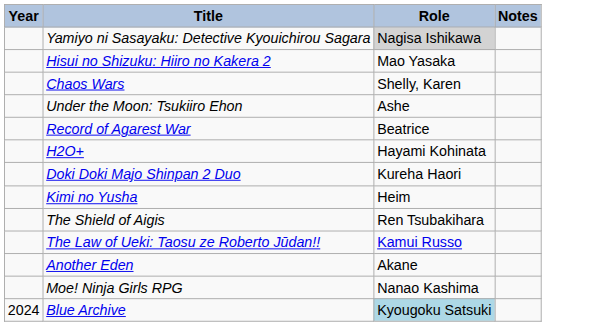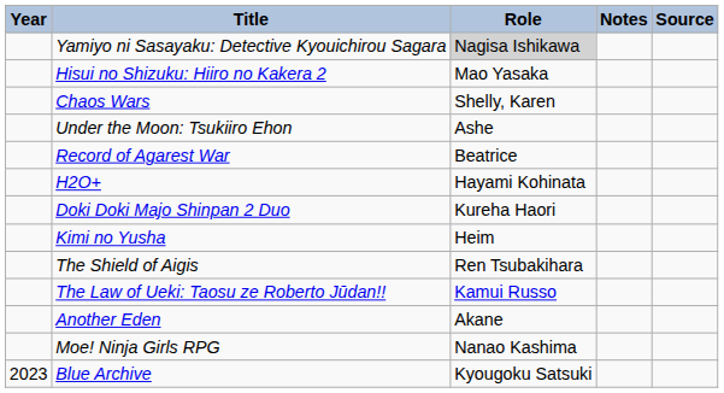 <table class="wikitable sortable plainrowheaders" style="width=95%;  font-size: 95%;">
 <tr>
 <th style="background:#b0c4de;">Year</th>
 <th style="background:#b0c4de;">Title</th>
 <th style="background:#b0c4de;">Role </th>
 <th style="background:#b0c4de;" class="unsortable">Notes</th>
+<th style="background:#b0c4de;" class="unsortable">Source</th>
 </tr>
 <tr>
 <td></td>
 <td><em>Yamiyo ni Sasayaku: Detective Kyouichirou Sagara</em></td>
 <td style="background: lightgrey;">Nagisa Ishikawa</td>
+<td> </td>
 <td> </td>
 </tr>
 <tr>
 <td></td>
 <td><em><a href='#'>Hisui no Shizuku: Hiiro no Kakera 2</a></em></td>
 <td>Mao Yasaka</td>
 <td> </td>
+<td> </td>
 </tr>
 <tr>
 <td></td>
 <td><em><a href='#'>Chaos Wars</a></em></td>
 <td>Shelly, Karen</td>
+<td> </td>
 <td> </td>
 </tr>
 <tr>
 <td></td>
 <td><em>Under the Moon: Tsukiiro Ehon</em></td>
 <td>Ashe</td>
 <td> </td>
+<td> </td>
 </tr>
 <tr>
 <td></td>
 <td><em><a href='#'>Record of Agarest War</a></em></td>
 <td>Beatrice</td>
+<td> </td>
 <td> </td>
 </tr>
 <tr>
 <td></td>
 <td><em><a href='#'>H2O+</a></em></td>
 <td>Hayami Kohinata</td>
 <td> </td>
+<td> </td>
 </tr>
 <tr>
 <td></td>
 <td><em><a href='#'>Doki Doki Majo Shinpan 2 Duo</a></em></td>
 <td>Kureha Haori</td>
+<td> </td>
 <td> </td>
 </tr>
 <tr>
 <td></td>
 <td><em><a href='#'>Kimi no Yusha</a></em></td>
 <td>Heim</td>
 <td> </td>
+<td> </td>
 </tr>
 <tr>
 <td></td>
 <td><em>The Shield of Aigis</em></td>
 <td>Ren Tsubakihara</td>
 <td> </td>
+<td></td>
 </tr>
 <tr>
 <td> </td>
 <td><em><a href='#'>The Law of Ueki: Taosu ze Roberto Jūdan!!</a></em></td>
 <td><a href='#'>Kamui Russo</a></td>
+<td> </td>
 <td> </td>
 </tr>
 <tr>
 <td></td>
 <td><em><a href='#'>Another Eden</a></em></td>
 <td>Akane</td>
 <td> </td>
+<td> </td>
 </tr>
 <tr>
 <td></td>
 <td><em>Moe! Ninja Girls RPG</em></td>
 <td>Nanao Kashima</td>
 <td></td>
+<td></td>
 </tr>
 <tr>
-<td>2024</td>
+<td>2023</td>
 <td><em><a href='#'>Blue Archive</a></em></td>
-<td style="background: lightblue;">Kyougoku Satsuki</td>
+<td>Kyougoku Satsuki</td>
+<td></td>
 <td></td>
 </tr>
 </table>
